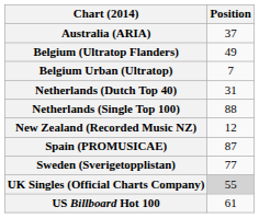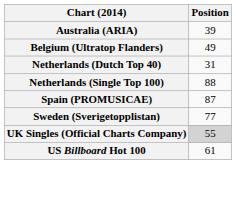 <table class="wikitable sortable plainrowheaders" style="text-align:center;">
 <tr>
 <th>Chart (2014)</th>
 <th>Position</th>
 </tr>
 <tr>
 <th scope="row">Australia (ARIA)</th>
-<td>37</td>
+<td>39</td>
 </tr>
 <tr>
 <th scope="row">Belgium (Ultratop Flanders)</th>
 <td>49</td>
-</tr>
-<tr>
-<th scope="row">Belgium Urban (Ultratop)</th>
-<td>7</td>
 </tr>
 <tr>
 <th scope="row">Netherlands (Dutch Top 40)</th>
 <td>31</td>
 </tr>
 <tr>
 <th scope="row">Netherlands (Single Top 100)</th>
 <td>88</td>
-</tr>
-<tr>
-<th scope="row">New Zealand (Recorded Music NZ)</th>
-<td>12</td>
 </tr>
 <tr>
 <th scope="row">Spain (PROMUSICAE)</th>
 <td>87</td>
 </tr>
 <tr>
 <th scope="row">Sweden (Sverigetopplistan)</th>
 <td>77</td>
 </tr>
 <tr>
 <th scope="row">UK Singles (Official Charts Company)</th>
 <td style="background: lightgrey;">55</td>
 </tr>
 <tr>
 <th scope="row">US <em>Billboard</em> Hot 100</th>
 <td>61</td>
 </tr>
 </table>
